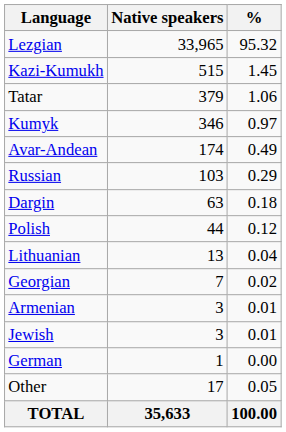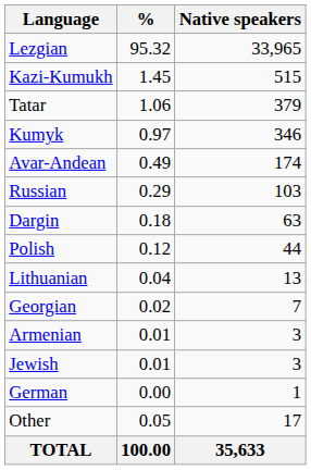 <table class="wikitable sortable">
 <tr>
 <th>Language</th>
+<th>%</th>
 <th>Native speakers</th>
-<th>%</th>
 </tr>
 <tr>
 <td><a href='#'>Lezgian</a></td>
+<td align="right">95.32</td>
 <td align="right">33,965</td>
-<td align="right">95.32</td>
 </tr>
 <tr>
 <td><a href='#'>Kazi-Kumukh</a></td>
+<td align="right">1.45</td>
 <td align="right">515</td>
-<td align="right">1.45</td>
 </tr>
 <tr>
 <td>Tatar</td>
+<td align="right">1.06</td>
 <td align="right">379</td>
-<td align="right">1.06</td>
 </tr>
 <tr>
 <td><a href='#'>Kumyk</a></td>
+<td align="right">0.97</td>
 <td align="right">346</td>
-<td align="right">0.97</td>
 </tr>
 <tr>
 <td><a href='#'>Avar-Andean</a></td>
+<td align="right">0.49</td>
 <td align="right">174</td>
-<td align="right">0.49</td>
 </tr>
 <tr>
 <td><a href='#'>Russian</a></td>
+<td align="right">0.29</td>
 <td align="right">103</td>
-<td align="right">0.29</td>
 </tr>
 <tr>
 <td><a href='#'>Dargin</a></td>
+<td align="right">0.18</td>
 <td align="right">63</td>
-<td align="right">0.18</td>
 </tr>
 <tr>
 <td><a href='#'>Polish</a></td>
+<td align="right">0.12</td>
 <td align="right">44</td>
-<td align="right">0.12</td>
 </tr>
 <tr>
 <td><a href='#'>Lithuanian</a></td>
+<td align="right">0.04</td>
 <td align="right">13</td>
-<td align="right">0.04</td>
 </tr>
 <tr>
 <td><a href='#'>Georgian</a></td>
+<td align="right">0.02</td>
 <td align="right">7</td>
-<td align="right">0.02</td>
 </tr>
 <tr>
 <td><a href='#'>Armenian</a></td>
+<td align="right">0.01</td>
 <td align="right">3</td>
-<td align="right">0.01</td>
 </tr>
 <tr>
 <td><a href='#'>Jewish</a></td>
+<td align="right">0.01</td>
 <td align="right">3</td>
-<td align="right">0.01</td>
 </tr>
 <tr>
 <td><a href='#'>German</a></td>
+<td align="right">0.00</td>
 <td align="right">1</td>
-<td align="right">0.00</td>
 </tr>
 <tr>
 <td>Other</td>
+<td align="right">0.05</td>
 <td align="right">17</td>
-<td align="right">0.05</td>
 </tr>
 <tr>
 <th>TOTAL</th>
+<th>100.00</th>
 <th>35,633</th>
-<th>100.00</th>
 </tr>
 </table>
